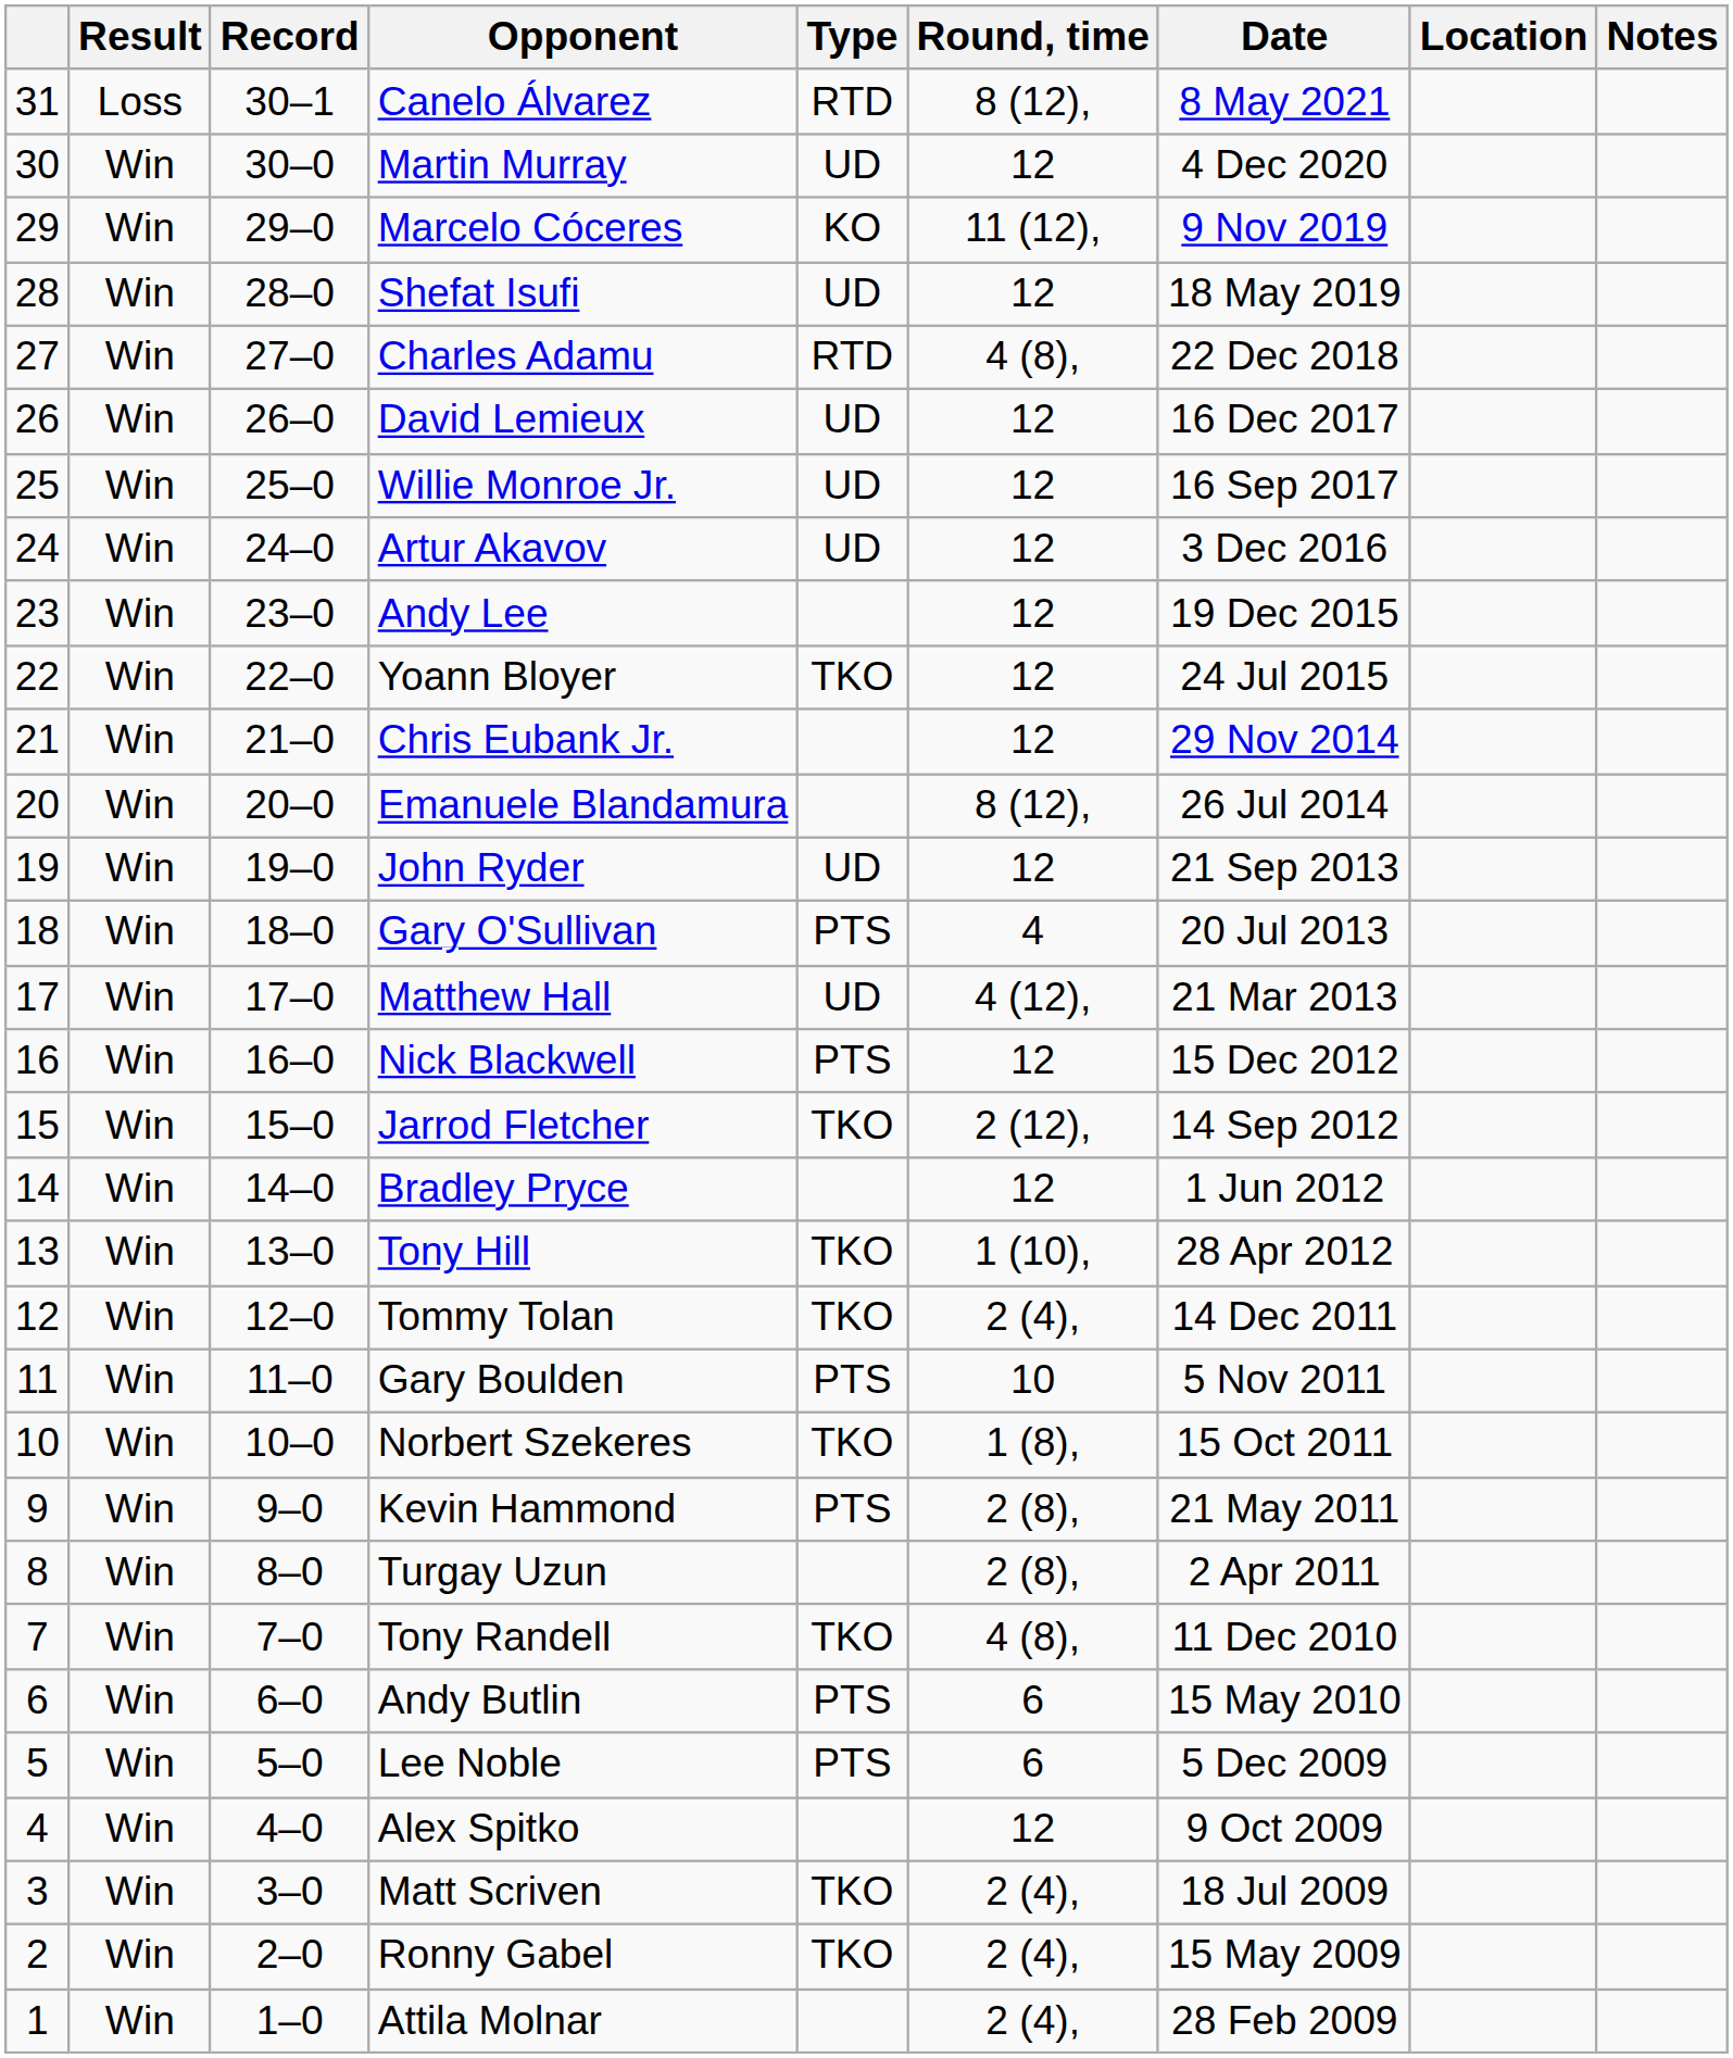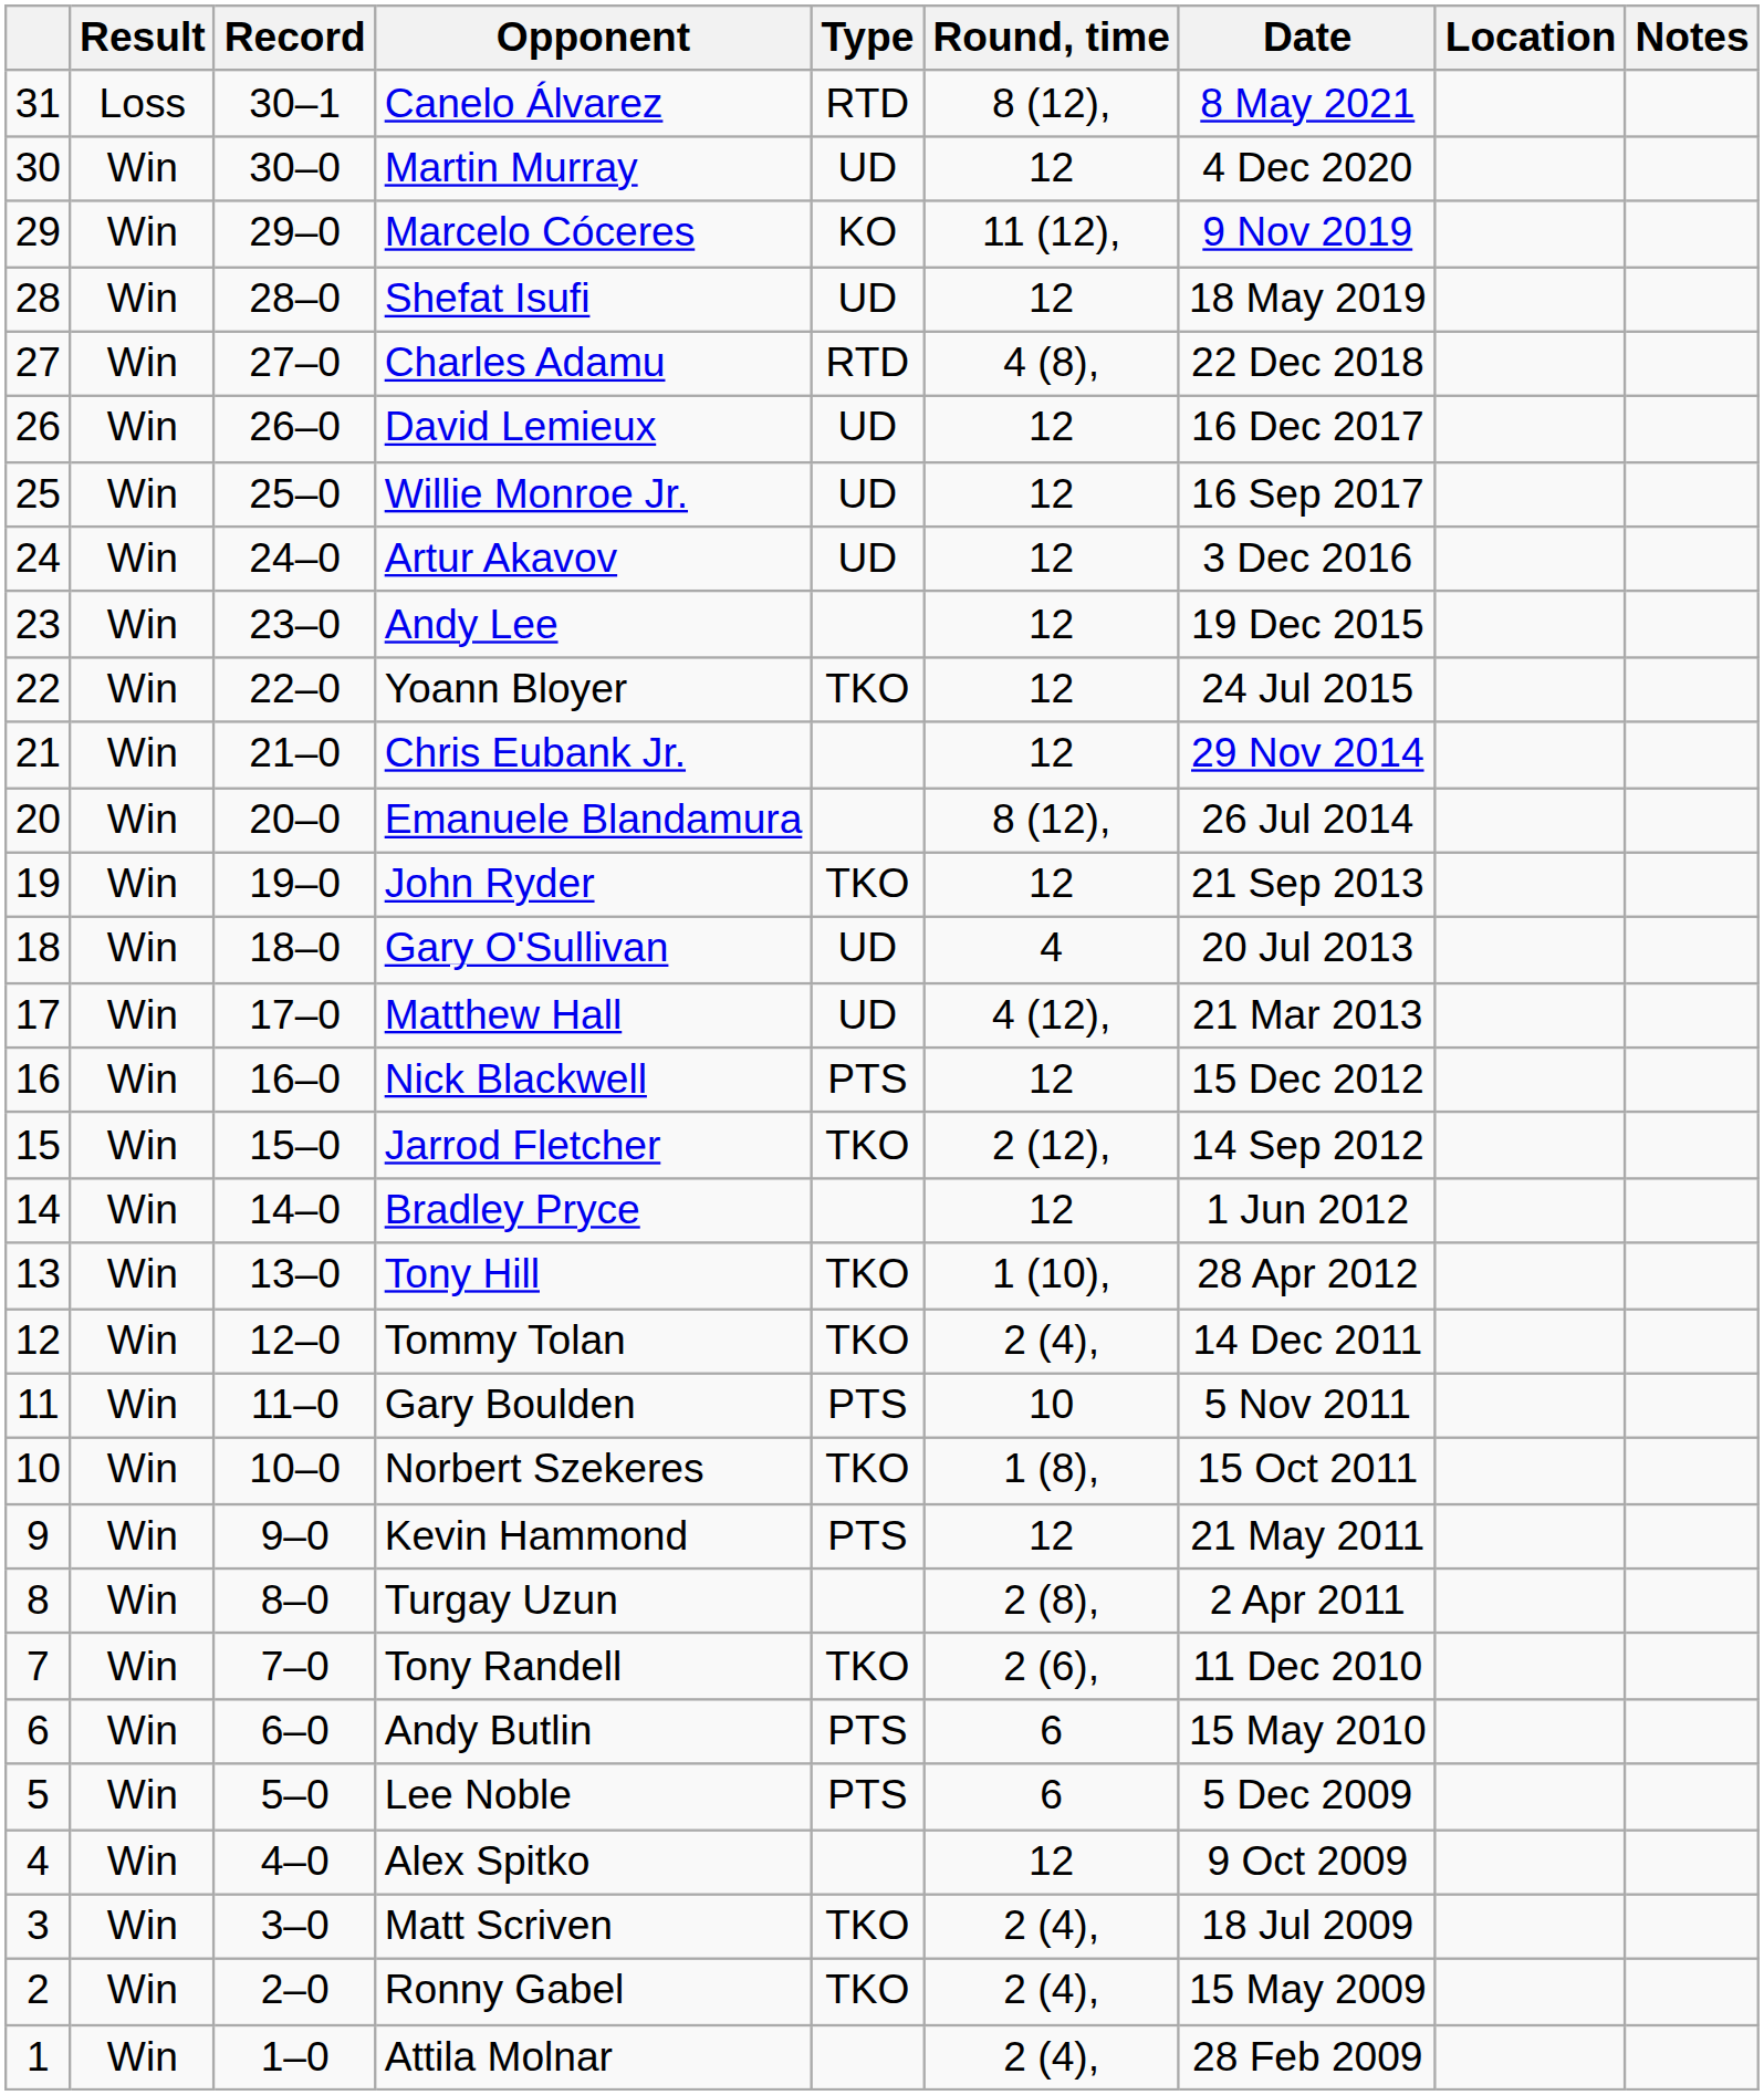 <table class="wikitable" style="text-align:center">
 <tr>
 <th></th>
 <th>Result</th>
 <th>Record</th>
 <th>Opponent</th>
 <th>Type</th>
 <th>Round, time</th>
 <th>Date</th>
 <th>Location</th>
 <th>Notes</th>
 </tr>
 <tr>
 <td>31</td>
 <td>Loss</td>
 <td>30–1</td>
 <td style="text-align:left;"><a href='#'>Canelo Álvarez</a></td>
 <td>RTD</td>
 <td>8 (12), </td>
 <td><a href='#'>8 May 2021</a></td>
 <td style="text-align:left;"></td>
 <td style="text-align:left;"></td>
 </tr>
 <tr>
 <td>30</td>
 <td>Win</td>
 <td>30–0</td>
 <td style="text-align:left;"><a href='#'>Martin Murray</a></td>
 <td>UD</td>
 <td>12</td>
 <td>4 Dec 2020</td>
 <td style="text-align:left;"></td>
 <td style="text-align:left;"></td>
 </tr>
 <tr>
 <td>29</td>
 <td>Win</td>
 <td>29–0</td>
 <td style="text-align:left;"><a href='#'>Marcelo Cóceres</a></td>
 <td>KO</td>
 <td>11 (12), </td>
 <td><a href='#'>9 Nov 2019</a></td>
 <td style="text-align:left;"></td>
 <td style="text-align:left;"></td>
 </tr>
 <tr>
 <td>28</td>
 <td>Win</td>
 <td>28–0</td>
 <td style="text-align:left;"><a href='#'>Shefat Isufi</a></td>
 <td>UD</td>
 <td>12</td>
 <td>18 May 2019</td>
 <td style="text-align:left;"></td>
 <td style="text-align:left;"></td>
 </tr>
 <tr>
 <td>27</td>
 <td>Win</td>
 <td>27–0</td>
 <td style="text-align:left;"><a href='#'>Charles Adamu</a></td>
 <td>RTD</td>
 <td>4 (8), </td>
 <td>22 Dec 2018</td>
 <td style="text-align:left;"></td>
 <td style="text-align:left;"></td>
 </tr>
 <tr>
 <td>26</td>
 <td>Win</td>
 <td>26–0</td>
 <td style="text-align:left;"><a href='#'>David Lemieux</a></td>
 <td>UD</td>
 <td>12</td>
 <td>16 Dec 2017</td>
 <td style="text-align:left;"></td>
 <td style="text-align:left;"></td>
 </tr>
 <tr>
 <td>25</td>
 <td>Win</td>
 <td>25–0</td>
 <td style="text-align:left;"><a href='#'>Willie Monroe Jr.</a></td>
 <td>UD</td>
 <td>12</td>
 <td>16 Sep 2017</td>
 <td style="text-align:left;"></td>
 <td style="text-align:left;"></td>
 </tr>
 <tr>
 <td>24</td>
 <td>Win</td>
 <td>24–0</td>
 <td style="text-align:left;"><a href='#'>Artur Akavov</a></td>
 <td>UD</td>
 <td>12</td>
 <td>3 Dec 2016</td>
 <td style="text-align:left;"></td>
 <td style="text-align:left;"></td>
 </tr>
 <tr>
 <td>23</td>
 <td>Win</td>
 <td>23–0</td>
 <td style="text-align:left;"><a href='#'>Andy Lee</a></td>
 <td></td>
 <td>12</td>
 <td>19 Dec 2015</td>
 <td style="text-align:left;"></td>
 <td style="text-align:left;"></td>
 </tr>
 <tr>
 <td>22</td>
 <td>Win</td>
 <td>22–0</td>
 <td style="text-align:left;">Yoann Bloyer</td>
 <td>TKO</td>
 <td>12</td>
 <td>24 Jul 2015</td>
 <td style="text-align:left;"></td>
 <td></td>
 </tr>
 <tr>
 <td>21</td>
 <td>Win</td>
 <td>21–0</td>
 <td style="text-align:left;"><a href='#'>Chris Eubank Jr.</a></td>
 <td></td>
 <td>12</td>
 <td><a href='#'>29 Nov 2014</a></td>
 <td style="text-align:left;"></td>
 <td style="text-align:left;"></td>
 </tr>
 <tr>
 <td>20</td>
 <td>Win</td>
 <td>20–0</td>
 <td style="text-align:left;"><a href='#'>Emanuele Blandamura</a></td>
 <td></td>
 <td>8 (12), </td>
 <td>26 Jul 2014</td>
 <td style="text-align:left;"></td>
 <td style="text-align:left;"></td>
 </tr>
 <tr>
 <td>19</td>
 <td>Win</td>
 <td>19–0</td>
 <td style="text-align:left;"><a href='#'>John Ryder</a></td>
-<td>UD</td>
+<td>TKO</td>
 <td>12</td>
 <td>21 Sep 2013</td>
 <td style="text-align:left;"></td>
 <td style="text-align:left;"></td>
 </tr>
 <tr>
 <td>18</td>
 <td>Win</td>
 <td>18–0</td>
 <td style="text-align:left;"><a href='#'>Gary O'Sullivan</a></td>
-<td>PTS</td>
+<td>UD</td>
 <td>4</td>
 <td>20 Jul 2013</td>
 <td style="text-align:left;"></td>
 <td style="text-align:left;"></td>
 </tr>
 <tr>
 <td>17</td>
 <td>Win</td>
 <td>17–0</td>
 <td style="text-align:left;"><a href='#'>Matthew Hall</a></td>
 <td>UD</td>
 <td>4 (12), </td>
 <td>21 Mar 2013</td>
 <td style="text-align:left;"></td>
 <td style="text-align:left;"></td>
 </tr>
 <tr>
 <td>16</td>
 <td>Win</td>
 <td>16–0</td>
 <td style="text-align:left;"><a href='#'>Nick Blackwell</a></td>
 <td>PTS</td>
 <td>12</td>
 <td>15 Dec 2012</td>
 <td style="text-align:left;"></td>
 <td style="text-align:left;"></td>
 </tr>
 <tr>
 <td>15</td>
 <td>Win</td>
 <td>15–0</td>
 <td style="text-align:left;"><a href='#'>Jarrod Fletcher</a></td>
 <td>TKO</td>
 <td>2 (12), </td>
 <td>14 Sep 2012</td>
 <td style="text-align:left;"></td>
 <td style="text-align:left;"></td>
 </tr>
 <tr>
 <td>14</td>
 <td>Win</td>
 <td>14–0</td>
 <td style="text-align:left;"><a href='#'>Bradley Pryce</a></td>
 <td></td>
 <td>12</td>
 <td>1 Jun 2012</td>
 <td style="text-align:left;"></td>
 <td style="text-align:left;"></td>
 </tr>
 <tr>
 <td>13</td>
 <td>Win</td>
 <td>13–0</td>
 <td style="text-align:left;"><a href='#'>Tony Hill</a></td>
 <td>TKO</td>
 <td>1 (10), </td>
 <td>28 Apr 2012</td>
 <td style="text-align:left;"></td>
 <td style="text-align:left;"></td>
 </tr>
 <tr>
 <td>12</td>
 <td>Win</td>
 <td>12–0</td>
 <td style="text-align:left;">Tommy Tolan</td>
 <td>TKO</td>
 <td>2 (4), </td>
 <td>14 Dec 2011</td>
 <td style="text-align:left;"></td>
 <td></td>
 </tr>
 <tr>
 <td>11</td>
 <td>Win</td>
 <td>11–0</td>
 <td style="text-align:left;">Gary Boulden</td>
 <td>PTS</td>
 <td>10</td>
 <td>5 Nov 2011</td>
 <td style="text-align:left;"></td>
 <td style="text-align:left;"></td>
 </tr>
 <tr>
 <td>10</td>
 <td>Win</td>
 <td>10–0</td>
 <td style="text-align:left;">Norbert Szekeres</td>
 <td>TKO</td>
 <td>1 (8), </td>
 <td>15 Oct 2011</td>
 <td style="text-align:left;"></td>
 <td></td>
 </tr>
 <tr>
 <td>9</td>
 <td>Win</td>
 <td>9–0</td>
 <td style="text-align:left;">Kevin Hammond</td>
 <td>PTS</td>
-<td>2 (8), </td>
+<td>12</td>
 <td>21 May 2011</td>
 <td style="text-align:left;"></td>
 <td></td>
 </tr>
 <tr>
 <td>8</td>
 <td>Win</td>
 <td>8–0</td>
 <td style="text-align:left;">Turgay Uzun</td>
 <td></td>
 <td>2 (8), </td>
 <td>2 Apr 2011</td>
 <td style="text-align:left;"></td>
 <td></td>
 </tr>
 <tr>
 <td>7</td>
 <td>Win</td>
 <td>7–0</td>
 <td style="text-align:left;">Tony Randell</td>
 <td>TKO</td>
-<td>4 (8), </td>
+<td>2 (6), </td>
 <td>11 Dec 2010</td>
 <td style="text-align:left;"></td>
 <td></td>
 </tr>
 <tr>
 <td>6</td>
 <td>Win</td>
 <td>6–0</td>
 <td style="text-align:left;">Andy Butlin</td>
 <td>PTS</td>
 <td>6</td>
 <td>15 May 2010</td>
 <td style="text-align:left;"></td>
 <td></td>
 </tr>
 <tr>
 <td>5</td>
 <td>Win</td>
 <td>5–0</td>
 <td style="text-align:left;">Lee Noble</td>
 <td>PTS</td>
 <td>6</td>
 <td>5 Dec 2009</td>
 <td style="text-align:left;"></td>
 <td></td>
 </tr>
 <tr>
 <td>4</td>
 <td>Win</td>
 <td>4–0</td>
 <td style="text-align:left;">Alex Spitko</td>
 <td></td>
 <td>12</td>
 <td>9 Oct 2009</td>
 <td style="text-align:left;"></td>
 <td></td>
 </tr>
 <tr>
 <td>3</td>
 <td>Win</td>
 <td>3–0</td>
 <td style="text-align:left;">Matt Scriven</td>
 <td>TKO</td>
 <td>2 (4), </td>
 <td>18 Jul 2009</td>
 <td style="text-align:left;"></td>
 <td></td>
 </tr>
 <tr>
 <td>2</td>
 <td>Win</td>
 <td>2–0</td>
 <td style="text-align:left;">Ronny Gabel</td>
 <td>TKO</td>
 <td>2 (4), </td>
 <td>15 May 2009</td>
 <td style="text-align:left;"></td>
 <td></td>
 </tr>
 <tr>
 <td>1</td>
 <td>Win</td>
 <td>1–0</td>
 <td style="text-align:left;">Attila Molnar</td>
 <td></td>
 <td>2 (4), </td>
 <td>28 Feb 2009</td>
 <td style="text-align:left;"></td>
 <td></td>
 </tr>
 </table>
